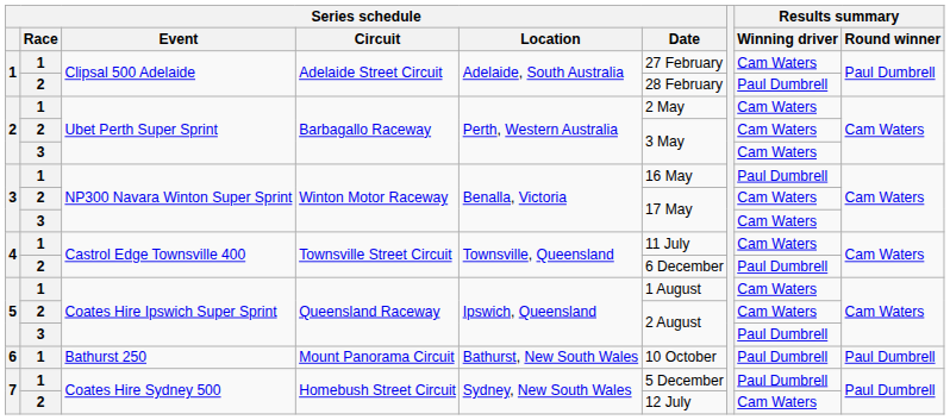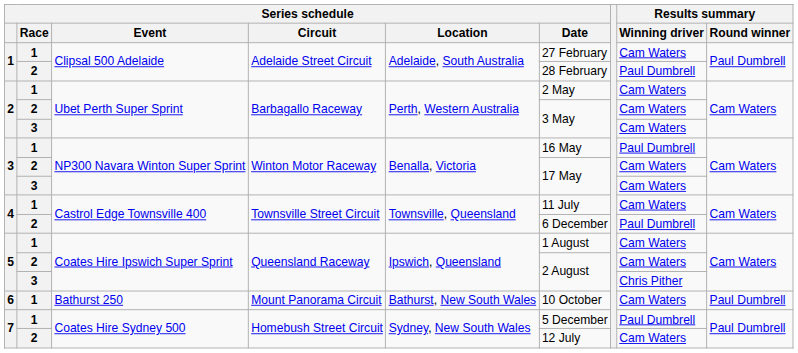 <table class="wikitable" style="font-size: 85%">
 <tr>
 <th colspan="6">Series schedule</th>
 <th rowspan="18"></th>
 <th colspan="2">Results summary</th>
 </tr>
 <tr>
 <th></th>
 <th>Race</th>
 <th>Event</th>
 <th>Circuit</th>
 <th>Location</th>
 <th>Date</th>
 <th>Winning driver</th>
 <th>Round winner</th>
 </tr>
 <tr>
 <th rowspan="2">1</th>
 <th>1</th>
 <td rowspan="2"> <a href='#'>Clipsal 500 Adelaide</a></td>
 <td rowspan="2"><a href='#'>Adelaide Street Circuit</a></td>
 <td rowspan="2"><a href='#'>Adelaide</a>, <a href='#'>South Australia</a></td>
 <td>27 February</td>
 <td> <a href='#'>Cam Waters</a></td>
 <td rowspan="2"> <a href='#'>Paul Dumbrell</a></td>
 </tr>
 <tr>
 <th>2</th>
 <td>28 February</td>
 <td> <a href='#'>Paul Dumbrell</a></td>
 </tr>
 <tr>
 <th rowspan="3">2</th>
 <th>1</th>
 <td rowspan="3"> <a href='#'>Ubet Perth Super Sprint</a></td>
 <td rowspan="3"><a href='#'>Barbagallo Raceway</a></td>
 <td rowspan="3"><a href='#'>Perth</a>, <a href='#'>Western Australia</a></td>
 <td>2 May</td>
 <td> <a href='#'>Cam Waters</a></td>
 <td rowspan="3"> <a href='#'>Cam Waters</a></td>
 </tr>
 <tr>
 <th>2</th>
 <td rowspan=2>3 May</td>
 <td> <a href='#'>Cam Waters</a></td>
 </tr>
 <tr>
 <th>3</th>
 <td> <a href='#'>Cam Waters</a></td>
 </tr>
 <tr>
 <th rowspan="3">3</th>
 <th>1</th>
 <td rowspan=3> <a href='#'>NP300 Navara Winton Super Sprint</a></td>
 <td rowspan=3><a href='#'>Winton Motor Raceway</a></td>
 <td rowspan=3><a href='#'>Benalla</a>, <a href='#'>Victoria</a></td>
 <td>16 May</td>
 <td> <a href='#'>Paul Dumbrell</a></td>
 <td rowspan="3"> <a href='#'>Cam Waters</a></td>
 </tr>
 <tr>
 <th>2</th>
 <td rowspan=2>17 May</td>
 <td> <a href='#'>Cam Waters</a></td>
 </tr>
 <tr>
 <th>3</th>
 <td> <a href='#'>Cam Waters</a></td>
 </tr>
 <tr>
 <th rowspan=2>4</th>
 <th>1</th>
 <td rowspan=2> <a href='#'>Castrol Edge Townsville 400</a></td>
 <td rowspan=2><a href='#'>Townsville Street Circuit</a></td>
 <td rowspan=2><a href='#'>Townsville</a>, <a href='#'>Queensland</a></td>
 <td>11 July</td>
 <td> <a href='#'>Cam Waters</a></td>
 <td rowspan="2"> <a href='#'>Cam Waters</a></td>
 </tr>
 <tr>
 <th>2</th>
 <td>6 December</td>
 <td> <a href='#'>Paul Dumbrell</a></td>
 </tr>
 <tr>
 <th rowspan="3">5</th>
 <th>1</th>
 <td rowspan="3"> <a href='#'>Coates Hire Ipswich Super Sprint</a></td>
 <td rowspan="3"><a href='#'>Queensland Raceway</a></td>
 <td rowspan="3"><a href='#'>Ipswich</a>, <a href='#'>Queensland</a></td>
 <td>1 August</td>
 <td> <a href='#'>Cam Waters</a></td>
 <td rowspan="3"> <a href='#'>Cam Waters</a></td>
 </tr>
 <tr>
 <th>2</th>
 <td rowspan=2>2 August</td>
 <td> <a href='#'>Cam Waters</a></td>
 </tr>
 <tr>
 <th>3</th>
-<td> <a href='#'>Paul Dumbrell</a></td>
+<td> <a href='#'>Chris Pither</a></td>
 </tr>
 <tr>
 <th>6</th>
 <th>1</th>
 <td> <a href='#'>Bathurst 250</a></td>
 <td><a href='#'>Mount Panorama Circuit</a></td>
 <td><a href='#'>Bathurst</a>, <a href='#'>New South Wales</a></td>
 <td>10 October</td>
-<td> <a href='#'>Paul Dumbrell</a></td>
+<td> <a href='#'>Cam Waters</a></td>
 <td> <a href='#'>Paul Dumbrell</a></td>
 </tr>
 <tr>
 <th rowspan="2">7</th>
 <th>1</th>
 <td rowspan="2"> <a href='#'>Coates Hire Sydney 500</a></td>
 <td rowspan="2"><a href='#'>Homebush Street Circuit</a></td>
 <td rowspan="2"><a href='#'>Sydney</a>, <a href='#'>New South Wales</a></td>
 <td>5 December</td>
 <td> <a href='#'>Paul Dumbrell</a></td>
 <td rowspan="2"> <a href='#'>Paul Dumbrell</a></td>
 </tr>
 <tr>
 <th>2</th>
 <td>12 July</td>
 <td> <a href='#'>Cam Waters</a></td>
 </tr>
 </table>
